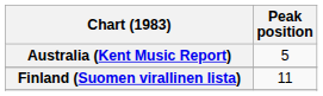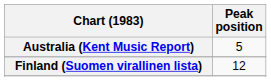 <table class="wikitable sortable plainrowheaders">
 <tr>
 <th style="width: 200pt;">Chart (1983)</th>
 <th style="width: 40pt;">Peak<br>position</th>
 </tr>
 <tr>
 <th scope="row">Australia (<a href='#'>Kent Music Report</a>)</th>
 <td align="center">5</td>
 </tr>
 <tr>
 </tr>
 <tr>
 <th scope="row">Finland (<a href='#'>Suomen virallinen lista</a>)</th>
-<td align="center">11</td>
+<td align="center">12</td>
 </tr>
 <tr>
 </tr>
 <tr>
 </tr>
 <tr>
 </tr>
 <tr>
 </tr>
 </table>
